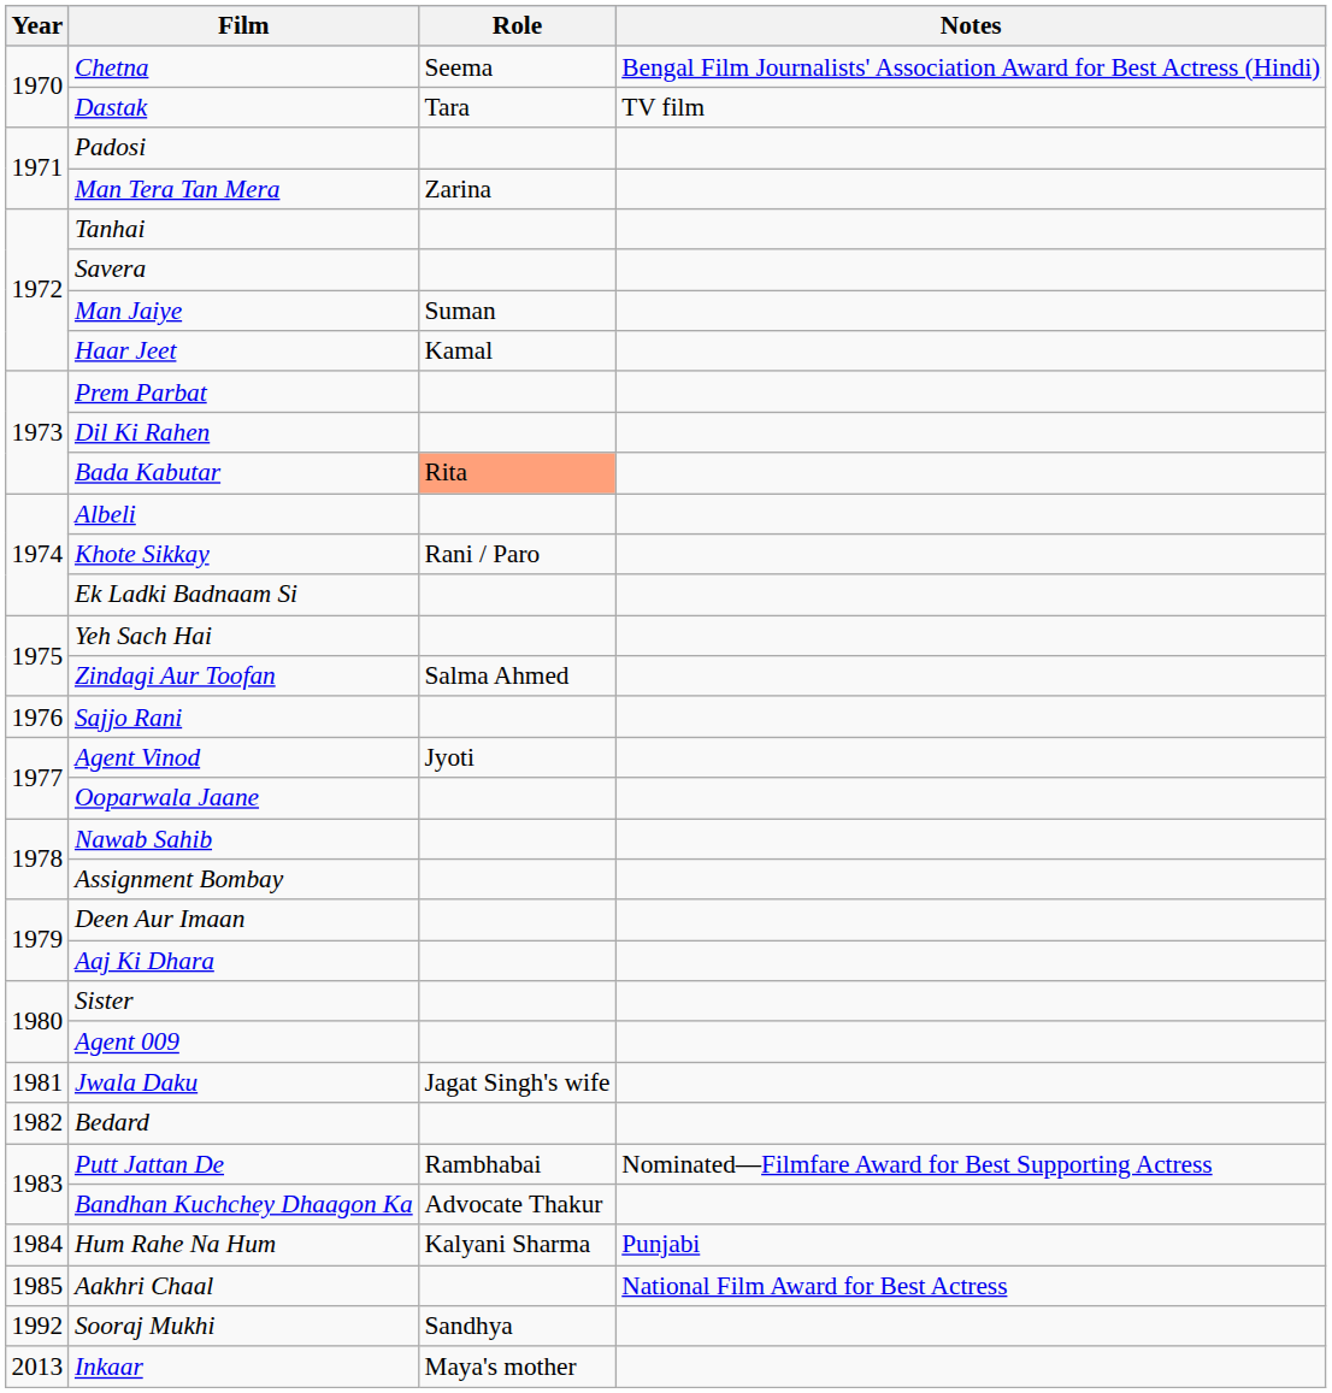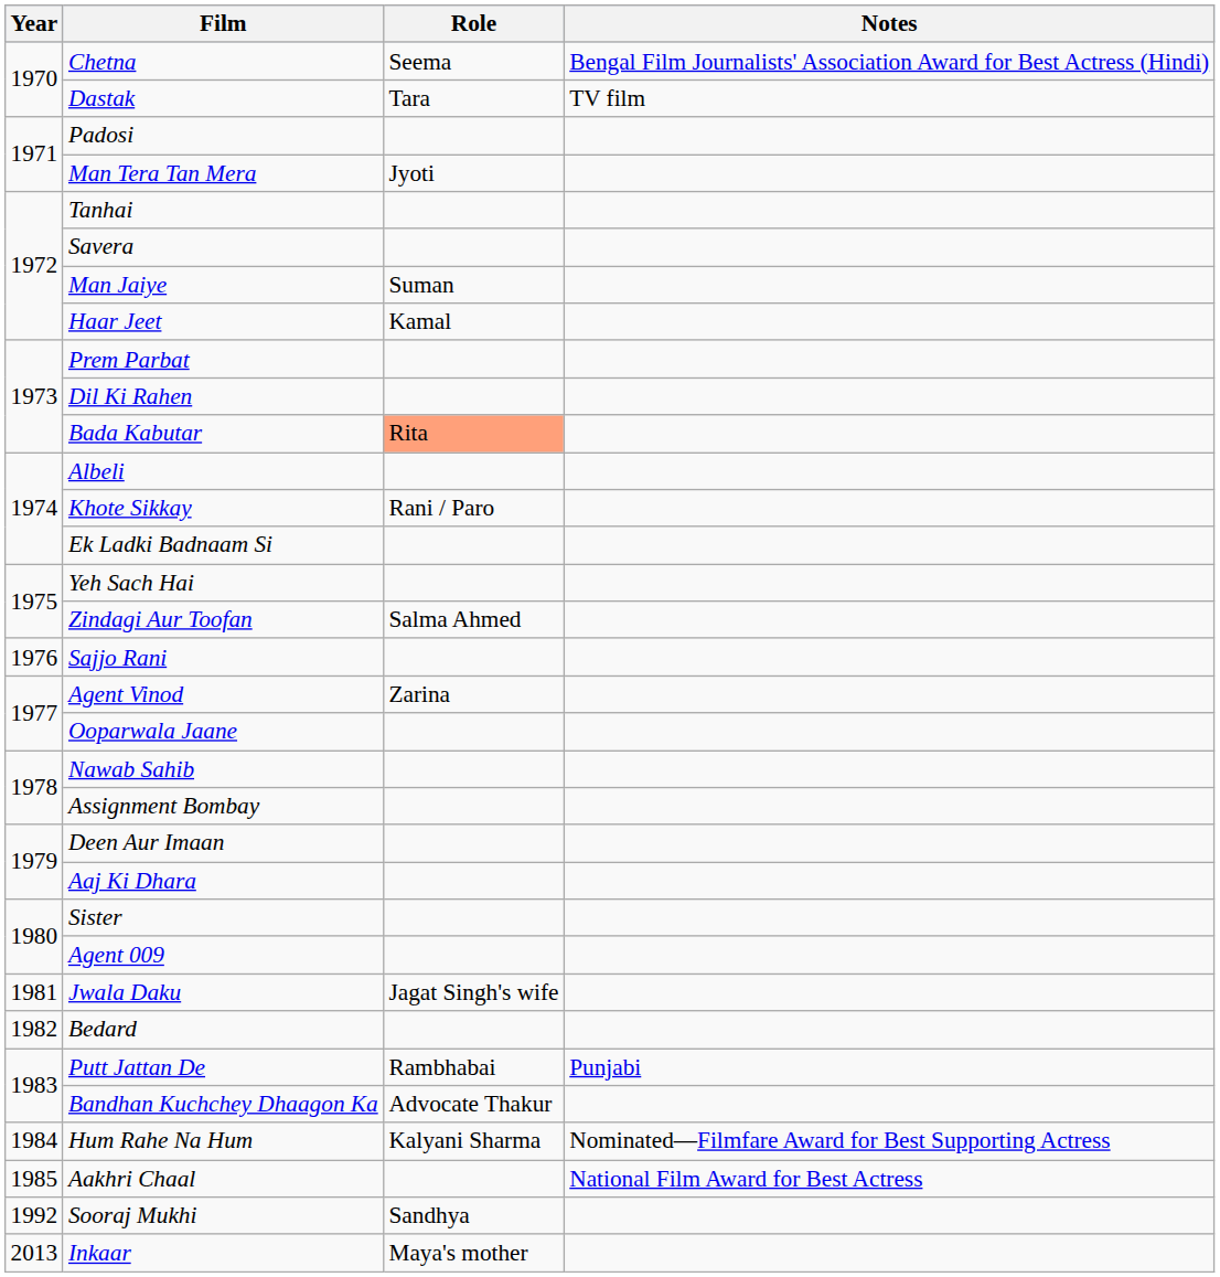 <table class="wikitable">
 <tr style="background:#b0c4de; text-align:center;">
 <th>Year</th>
 <th>Film</th>
 <th>Role</th>
 <th>Notes</th>
 </tr>
 <tr>
 <td rowspan="2">1970</td>
 <td><em><a href='#'>Chetna</a></em></td>
 <td>Seema</td>
 <td><a href='#'>Bengal Film Journalists' Association Award for Best Actress (Hindi)</a></td>
 </tr>
 <tr>
 <td><em><a href='#'>Dastak</a></em></td>
 <td>Tara</td>
 <td>TV film</td>
 </tr>
 <tr>
 <td rowspan="2">1971</td>
 <td><em>Padosi</em></td>
 <td></td>
 <td></td>
 </tr>
 <tr>
 <td><em><a href='#'>Man Tera Tan Mera</a></em></td>
-<td>Zarina</td>
+<td>Jyoti</td>
 <td></td>
 </tr>
 <tr>
 <td rowspan="4">1972</td>
 <td><em>Tanhai</em></td>
 <td></td>
 <td></td>
 </tr>
 <tr>
 <td><em>Savera</em></td>
 <td></td>
 <td></td>
 </tr>
 <tr>
 <td><em><a href='#'>Man Jaiye</a></em></td>
 <td>Suman</td>
 <td></td>
 </tr>
 <tr>
 <td><em><a href='#'>Haar Jeet</a></em></td>
 <td>Kamal</td>
 <td></td>
 </tr>
 <tr>
 <td rowspan="3">1973</td>
 <td><em><a href='#'>Prem Parbat</a></em></td>
 <td></td>
 <td></td>
 </tr>
 <tr>
 <td><em><a href='#'>Dil Ki Rahen</a></em></td>
 <td></td>
 <td></td>
 </tr>
 <tr>
 <td><em><a href='#'>Bada Kabutar</a></em></td>
 <td style="background: lightsalmon;">Rita</td>
 <td></td>
 </tr>
 <tr>
 <td rowspan="3">1974</td>
 <td><em><a href='#'>Albeli</a></em></td>
 <td></td>
 <td></td>
 </tr>
 <tr>
 <td><em><a href='#'>Khote Sikkay</a></em></td>
 <td>Rani / Paro</td>
 <td></td>
 </tr>
 <tr>
 <td><em>Ek Ladki Badnaam Si</em></td>
 <td></td>
 <td></td>
 </tr>
 <tr>
 <td rowspan="2">1975</td>
 <td><em>Yeh Sach Hai</em></td>
 <td></td>
 <td></td>
 </tr>
 <tr>
 <td><em><a href='#'>Zindagi Aur Toofan</a></em></td>
 <td>Salma Ahmed</td>
 <td></td>
 </tr>
 <tr>
 <td>1976</td>
 <td><em><a href='#'>Sajjo Rani</a></em></td>
 <td></td>
 <td></td>
 </tr>
 <tr>
 <td rowspan="2">1977</td>
 <td><em><a href='#'>Agent Vinod</a></em></td>
-<td>Jyoti</td>
+<td>Zarina</td>
 <td></td>
 </tr>
 <tr>
 <td><em><a href='#'>Ooparwala Jaane</a></em></td>
 <td></td>
 <td></td>
 </tr>
 <tr>
 <td rowspan="2">1978</td>
 <td><em><a href='#'>Nawab Sahib</a></em></td>
 <td></td>
 <td></td>
 </tr>
 <tr>
 <td><em>Assignment Bombay</em></td>
 <td></td>
 <td></td>
 </tr>
 <tr>
 <td rowspan="2">1979</td>
 <td><em>Deen Aur Imaan</em></td>
 <td></td>
 <td></td>
 </tr>
 <tr>
 <td><em><a href='#'>Aaj Ki Dhara</a></em></td>
 <td></td>
 <td></td>
 </tr>
 <tr>
 <td rowspan="2">1980</td>
 <td><em>Sister</em></td>
 <td></td>
 <td></td>
 </tr>
 <tr>
 <td><em><a href='#'>Agent 009</a></em></td>
 <td></td>
 <td></td>
 </tr>
 <tr>
 <td>1981</td>
 <td><em><a href='#'>Jwala Daku</a></em></td>
 <td>Jagat Singh's wife</td>
 <td></td>
 </tr>
 <tr>
 <td>1982</td>
 <td><em>Bedard</em></td>
 <td></td>
 <td></td>
 </tr>
 <tr>
 <td rowspan="2">1983</td>
 <td><em><a href='#'>Putt Jattan De</a></em></td>
 <td>Rambhabai</td>
-<td>Nominated—<a href='#'>Filmfare Award for Best Supporting Actress</a></td>
+<td><a href='#'>Punjabi</a></td>
 </tr>
 <tr>
 <td><em><a href='#'>Bandhan Kuchchey Dhaagon Ka</a></em></td>
 <td>Advocate Thakur</td>
 <td></td>
 </tr>
 <tr>
 <td>1984</td>
 <td><em>Hum Rahe Na Hum</em></td>
 <td>Kalyani Sharma</td>
-<td><a href='#'>Punjabi</a></td>
+<td>Nominated—<a href='#'>Filmfare Award for Best Supporting Actress</a></td>
 </tr>
 <tr>
 <td>1985</td>
 <td><em>Aakhri Chaal</em></td>
 <td></td>
 <td><a href='#'>National Film Award for Best Actress</a></td>
 </tr>
 <tr>
 <td>1992</td>
 <td><em>Sooraj Mukhi</em></td>
 <td>Sandhya</td>
 <td></td>
 </tr>
 <tr>
 <td>2013</td>
 <td><em><a href='#'>Inkaar</a></em></td>
 <td>Maya's mother</td>
 <td></td>
 </tr>
 </table>
